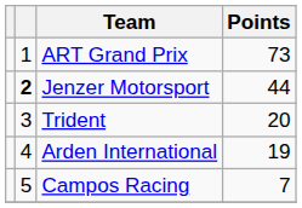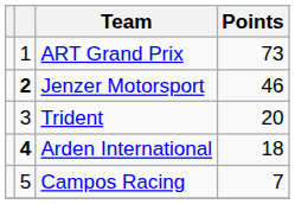 <table class="wikitable" style="font-size: 85%;">
 <tr>
 <th></th>
 <th></th>
 <th>Team</th>
 <th>Points</th>
 </tr>
 <tr>
 <td></td>
 <td align="center">1</td>
 <td> <a href='#'>ART Grand Prix</a></td>
 <td align="right">73</td>
 </tr>
 <tr>
 <td></td>
 <td align="center"><strong>2</strong></td>
 <td> <a href='#'>Jenzer Motorsport</a></td>
-<td align="right">44</td>
+<td align="right">46</td>
 </tr>
 <tr>
 <td></td>
 <td align="center">3</td>
 <td> <a href='#'>Trident</a></td>
 <td align="right">20</td>
 </tr>
 <tr>
 <td></td>
-<td align="center">4</td>
+<td align="center"><strong>4</strong></td>
 <td> <a href='#'>Arden International</a></td>
-<td align="right">19</td>
+<td align="right">18</td>
 </tr>
 <tr>
 <td></td>
 <td align="center">5</td>
 <td> <a href='#'>Campos Racing</a></td>
 <td align="right">7</td>
 </tr>
 <tr>
 </tr>
 </table>
